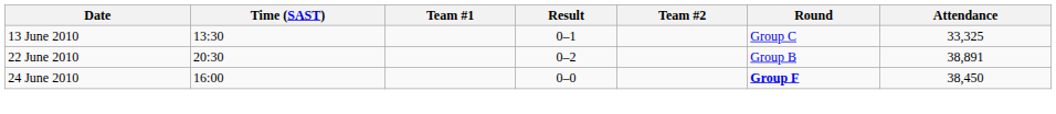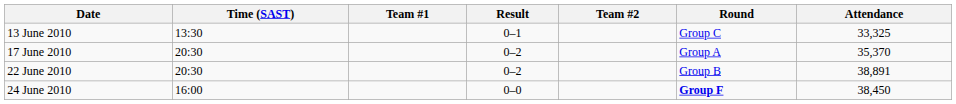 <table class="wikitable" style="text-align: left;" width="100%">
 <tr>
 <th>Date</th>
 <th>Time (<a href='#'>SAST</a>)</th>
 <th>Team #1</th>
 <th>Result</th>
 <th>Team #2</th>
 <th>Round</th>
 <th>Attendance</th>
 </tr>
 <tr>
 <td>13 June 2010</td>
 <td>13:30</td>
 <td></td>
 <td style="text-align:center;">0–1</td>
 <td></td>
 <td><a href='#'>Group C</a></td>
 <td style="text-align:center;">33,325</td>
 </tr>
 <tr>
+<td>17 June 2010</td>
+<td>20:30</td>
+<td></td>
+<td style="text-align:center;">0–2</td>
+<td></td>
+<td><a href='#'>Group A</a></td>
+<td style="text-align:center;">35,370</td>
+</tr>
+<tr>
 <td>22 June 2010</td>
 <td>20:30</td>
 <td></td>
 <td style="text-align:center;">0–2</td>
 <td></td>
 <td><a href='#'>Group B</a></td>
 <td style="text-align:center;">38,891</td>
 </tr>
 <tr>
 <td>24 June 2010</td>
 <td>16:00</td>
 <td></td>
 <td style="text-align:center;">0–0</td>
 <td></td>
 <td><strong><a href='#'>Group F</a></strong></td>
 <td style="text-align:center;">38,450</td>
 </tr>
 </table>
